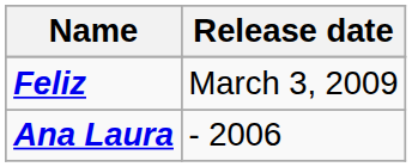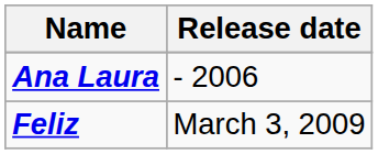 <table class="wikitable">
 <tr>
 <th align="left">Name</th>
 <th>Release date</th>
 </tr>
 <tr>
 </tr>
 <tr>
+<td align="left"><strong><em><a href='#'>Ana Laura</a></em></strong></td>
+<td March 7, 2006>- 2006</td>
+</tr>
+<tr>
 <td align="left"><strong><em><a href='#'>Feliz</a></em></strong></td>
 <td>March 3, 2009</td>
 </tr>
-<tr>
-<td align="left"><strong><em><a href='#'>Ana Laura</a></em></strong></td>
-<td March 7, 2006>- 2006</td>
-</tr>
 </table>
